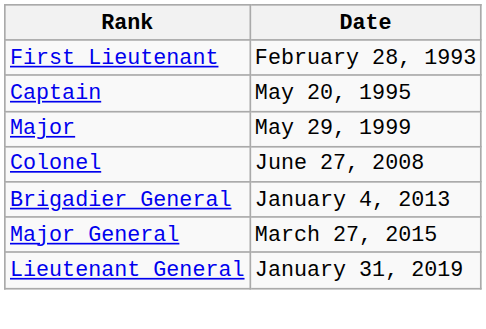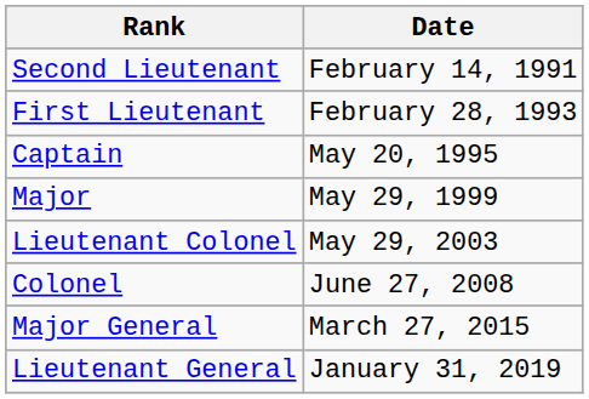 <table class="wikitable">
 <tr>
 <th>Rank</th>
 <th>Date</th>
+</tr>
+<tr>
+<td> <a href='#'>Second Lieutenant</a></td>
+<td>February 14, 1991</td>
 </tr>
 <tr>
 <td> <a href='#'>First Lieutenant</a></td>
 <td>February 28, 1993</td>
 </tr>
 <tr>
 <td> <a href='#'>Captain</a></td>
 <td>May 20, 1995</td>
 </tr>
 <tr>
 <td> <a href='#'>Major</a></td>
 <td>May 29, 1999</td>
 </tr>
 <tr>
+<td> <a href='#'>Lieutenant Colonel</a></td>
+<td>May 29, 2003</td>
+</tr>
+<tr>
 <td> <a href='#'>Colonel</a></td>
 <td>June 27, 2008</td>
-</tr>
-<tr>
-<td> <a href='#'>Brigadier General</a></td>
-<td>January 4, 2013</td>
 </tr>
 <tr>
 <td> <a href='#'>Major General</a></td>
 <td>March 27, 2015</td>
 </tr>
 <tr>
 <td> <a href='#'>Lieutenant General</a></td>
 <td>January 31, 2019</td>
 </tr>
 </table>
